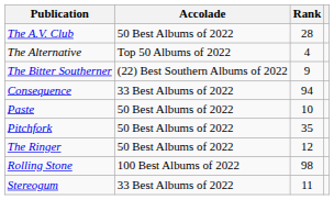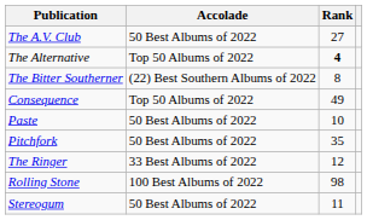 <table class="sortable wikitable">
 <tr>
 <th>Publication</th>
 <th>Accolade</th>
 <th>Rank</th>
 <th class="unsortable"></th>
 </tr>
 <tr>
 <td><em><a href='#'>The A.V. Club</a></em></td>
 <td>50 Best Albums of 2022</td>
-<td style="text-align: center;">28</td>
+<td style="text-align: center;">27</td>
 <td style="text-align: center;"></td>
 </tr>
 <tr>
 <td><em>The Alternative</em></td>
 <td>Top 50 Albums of 2022</td>
-<td style="text-align: center;">4</td>
+<td style="text-align: center;"><strong>4</strong></td>
 <td style="text-align: center;"></td>
 </tr>
 <tr>
 <td><em><a href='#'>The Bitter Southerner</a></em></td>
 <td>(22) Best Southern Albums of 2022</td>
-<td style="text-align: center;">9</td>
+<td style="text-align: center;">8</td>
 <td style="text-align: center;"></td>
 </tr>
 <tr>
 <td><em><a href='#'>Consequence</a></em></td>
-<td>33 Best Albums of 2022</td>
-<td style="text-align: center;">94</td>
+<td>Top 50 Albums of 2022</td>
+<td style="text-align: center;">49</td>
 <td style="text-align: center;"></td>
 </tr>
 <tr>
 <td><em><a href='#'>Paste</a></em></td>
 <td>50 Best Albums of 2022</td>
 <td style="text-align: center;">10</td>
 <td style="text-align: center;"></td>
 </tr>
 <tr>
 <td><em><a href='#'>Pitchfork</a></em></td>
 <td>50 Best Albums of 2022</td>
 <td style="text-align: center;">35</td>
 <td style="text-align: center;"></td>
 </tr>
 <tr>
 <td><em><a href='#'>The Ringer</a></em></td>
-<td>50 Best Albums of 2022</td>
+<td>33 Best Albums of 2022</td>
 <td style="text-align: center;">12</td>
 <td style="text-align: center;"></td>
 </tr>
 <tr>
 <td><em><a href='#'>Rolling Stone</a></em></td>
 <td>100 Best Albums of 2022</td>
 <td style="text-align: center;">98</td>
 <td style="text-align: center;"></td>
 </tr>
 <tr>
 <td><em><a href='#'>Stereogum</a></em></td>
-<td>33 Best Albums of 2022</td>
+<td>50 Best Albums of 2022</td>
 <td style="text-align: center;">11</td>
 <td style="text-align: center;"></td>
 </tr>
 </table>
